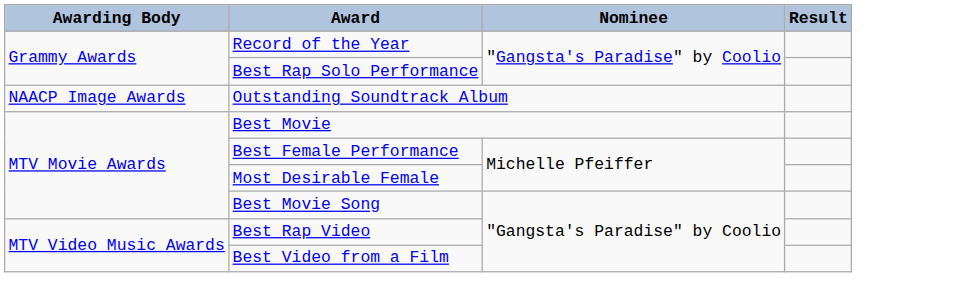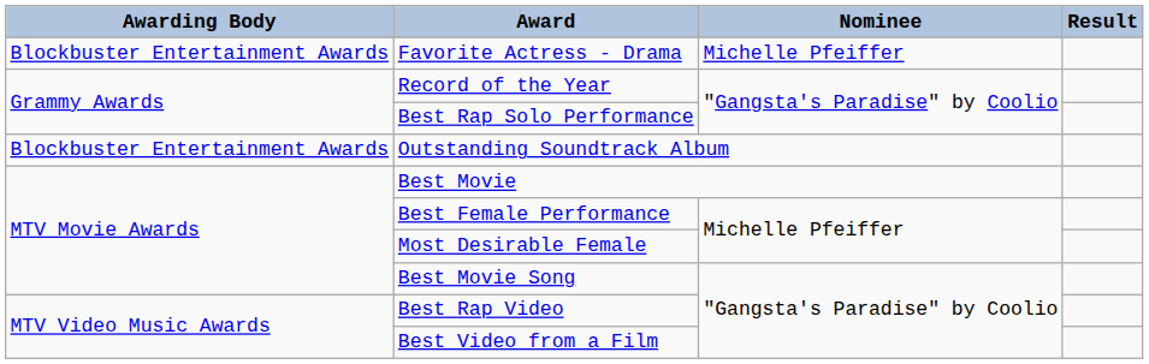 <table class="wikitable" style="font-size: 100%;">
 <tr>
 <th style="background:#B0C4DE;">Awarding Body</th>
 <th style="background:#B0C4DE;">Award</th>
 <th style="background:#B0C4DE;">Nominee</th>
 <th style="background:#B0C4DE;">Result</th>
+</tr>
+<tr>
+<td><a href='#'>Blockbuster Entertainment Awards</a></td>
+<td><a href='#'>Favorite Actress - Drama</a></td>
+<td><a href='#'>Michelle Pfeiffer</a></td>
+<td></td>
 </tr>
 <tr>
 <td rowspan="2"><a href='#'>Grammy Awards</a></td>
 <td><a href='#'>Record of the Year</a></td>
 <td rowspan="2">"<a href='#'>Gangsta's Paradise</a>" by <a href='#'>Coolio</a></td>
 <td></td>
 </tr>
 <tr>
 <td><a href='#'>Best Rap Solo Performance</a></td>
 <td></td>
 </tr>
 <tr>
-<td><a href='#'>NAACP Image Awards</a></td>
+<td><a href='#'>Blockbuster Entertainment Awards</a></td>
 <td colspan="2"><a href='#'>Outstanding Soundtrack Album</a></td>
 <td></td>
 </tr>
 <tr>
 <td rowspan="4"><a href='#'>MTV Movie Awards</a></td>
 <td colspan="2"><a href='#'>Best Movie</a></td>
 <td></td>
 </tr>
 <tr>
 <td><a href='#'>Best Female Performance</a></td>
 <td rowspan="2">Michelle Pfeiffer</td>
 <td></td>
 </tr>
 <tr>
 <td><a href='#'>Most Desirable Female</a></td>
 <td></td>
 </tr>
 <tr>
 <td><a href='#'>Best Movie Song</a></td>
 <td rowspan="3">"Gangsta's Paradise" by Coolio</td>
 <td></td>
 </tr>
 <tr>
 <td rowspan="2"><a href='#'>MTV Video Music Awards</a></td>
 <td><a href='#'>Best Rap Video</a></td>
 <td></td>
 </tr>
 <tr>
 <td><a href='#'>Best Video from a Film</a></td>
 <td></td>
 </tr>
 </table>
